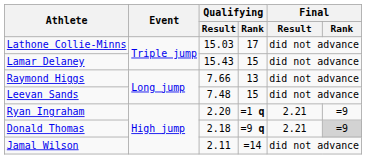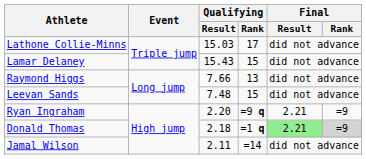 <table class=wikitable style="font-size:90%">
 <tr>
 <th rowspan="2">Athlete</th>
 <th rowspan="2">Event</th>
 <th colspan="2">Qualifying</th>
 <th colspan="2">Final</th>
 </tr>
 <tr style="font-size:95%">
 <th>Result</th>
 <th>Rank</th>
 <th>Result</th>
 <th>Rank</th>
 </tr>
 <tr align=center>
 <td align=left><a href='#'>Lathone Collie-Minns</a></td>
 <td align=left rowspan=2><a href='#'>Triple jump</a></td>
 <td>15.03</td>
 <td>17</td>
 <td colspan=2>did not advance</td>
 </tr>
 <tr align=center>
 <td align=left><a href='#'>Lamar Delaney</a></td>
 <td>15.43</td>
 <td>15</td>
 <td colspan=2>did not advance</td>
 </tr>
 <tr align=center>
 <td align=left><a href='#'>Raymond Higgs</a></td>
 <td align=left rowspan=2><a href='#'>Long jump</a></td>
 <td>7.66</td>
 <td>13</td>
 <td colspan=2>did not advance</td>
 </tr>
 <tr align=center>
 <td align=left><a href='#'>Leevan Sands</a></td>
 <td>7.48</td>
 <td>15</td>
 <td colspan=2>did not advance</td>
 </tr>
 <tr align=center>
 <td align=left><a href='#'>Ryan Ingraham</a></td>
 <td align=left rowspan=3><a href='#'>High jump</a></td>
 <td>2.20</td>
-<td>=1 <strong>q</strong></td>
+<td>=9 <strong>q</strong></td>
 <td>2.21</td>
 <td>=9</td>
 </tr>
 <tr align=center>
 <td align=left><a href='#'>Donald Thomas</a></td>
 <td>2.18</td>
-<td>=9 <strong>q</strong></td>
-<td>2.21</td>
+<td>=1 <strong>q</strong></td>
+<td style="background: lightgreen;">2.21</td>
 <td style="background: lightgrey;">=9</td>
 </tr>
 <tr align=center>
 <td align=left><a href='#'>Jamal Wilson</a></td>
 <td>2.11</td>
 <td>=14</td>
 <td colspan=2>did not advance</td>
 </tr>
 </table>
